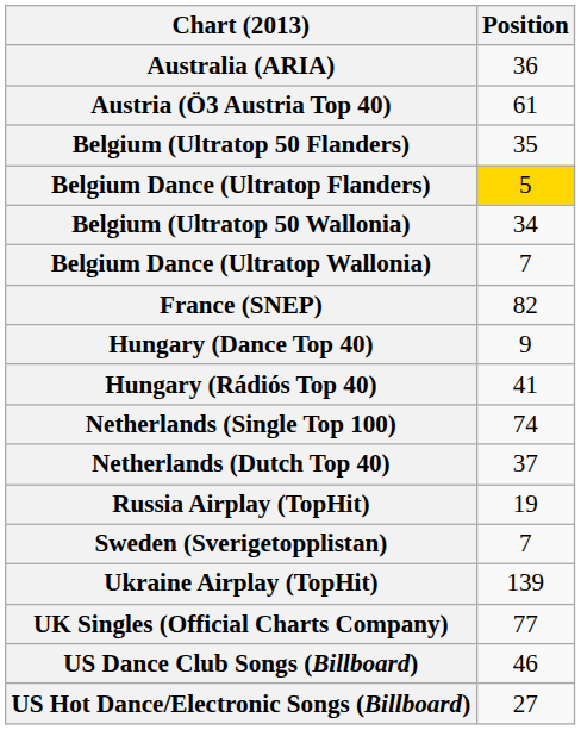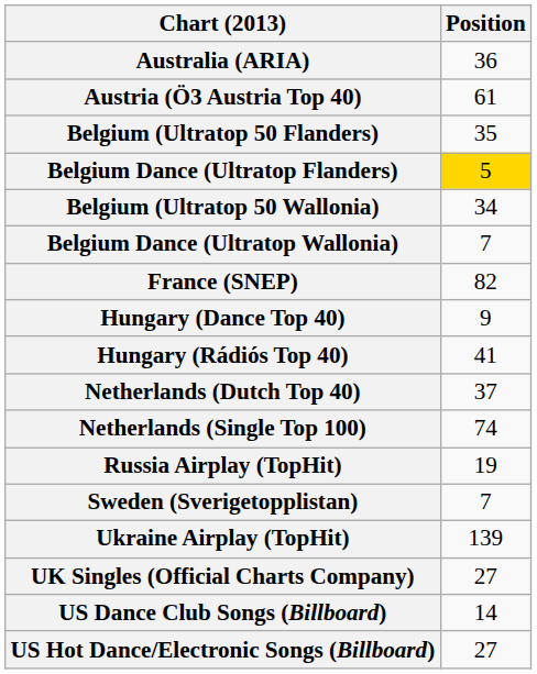 <table class="wikitable sortable plainrowheaders" style="text-align:center">
 <tr>
 <th scope="col">Chart (2013)</th>
 <th scope="col">Position</th>
 </tr>
 <tr>
 <th scope="row">Australia (ARIA)</th>
 <td style="text-align:center;">36</td>
 </tr>
 <tr>
 <th scope="row">Austria (Ö3 Austria Top 40)</th>
 <td style="text-align:center;">61</td>
 </tr>
 <tr>
 <th scope="row">Belgium (Ultratop 50 Flanders)</th>
 <td align="center">35</td>
 </tr>
 <tr>
 <th scope="row">Belgium Dance (Ultratop Flanders)</th>
 <td align="center" style="background: gold;">5</td>
 </tr>
 <tr>
 <th scope="row">Belgium (Ultratop 50 Wallonia)</th>
 <td align="center">34</td>
 </tr>
 <tr>
 <th scope="row">Belgium Dance (Ultratop Wallonia)</th>
 <td align="center">7</td>
 </tr>
 <tr>
 <th scope="row">France (SNEP)</th>
 <td align="center">82</td>
 </tr>
 <tr>
 <th scope="row">Hungary (Dance Top 40)</th>
 <td align="center">9</td>
 </tr>
 <tr>
 <th scope="row">Hungary (Rádiós Top 40)</th>
 <td align="center">41</td>
 </tr>
 <tr>
+<th scope="row">Netherlands (Dutch Top 40)</th>
+<td align="center">37</td>
+</tr>
+<tr>
 <th scope="row">Netherlands (Single Top 100)</th>
 <td align="center">74</td>
-</tr>
-<tr>
-<th scope="row">Netherlands (Dutch Top 40)</th>
-<td align="center">37</td>
 </tr>
 <tr>
 <th scope="row">Russia Airplay (TopHit)</th>
 <td style="text-align:center;">19</td>
 </tr>
 <tr>
 <th scope="row">Sweden (Sverigetopplistan)</th>
 <td>7</td>
 </tr>
 <tr>
 <th scope="row">Ukraine Airplay (TopHit)</th>
 <td style="text-align:center;">139</td>
 </tr>
 <tr>
 <th scope="row">UK Singles (Official Charts Company)</th>
-<td align="center">77</td>
+<td align="center">27</td>
 </tr>
 <tr>
 <th scope="row">US Dance Club Songs (<em>Billboard</em>)</th>
-<td align="center">46</td>
+<td align="center">14</td>
 </tr>
 <tr>
 <th scope="row">US Hot Dance/Electronic Songs (<em>Billboard</em>)</th>
 <td align="center">27</td>
 </tr>
 </table>
